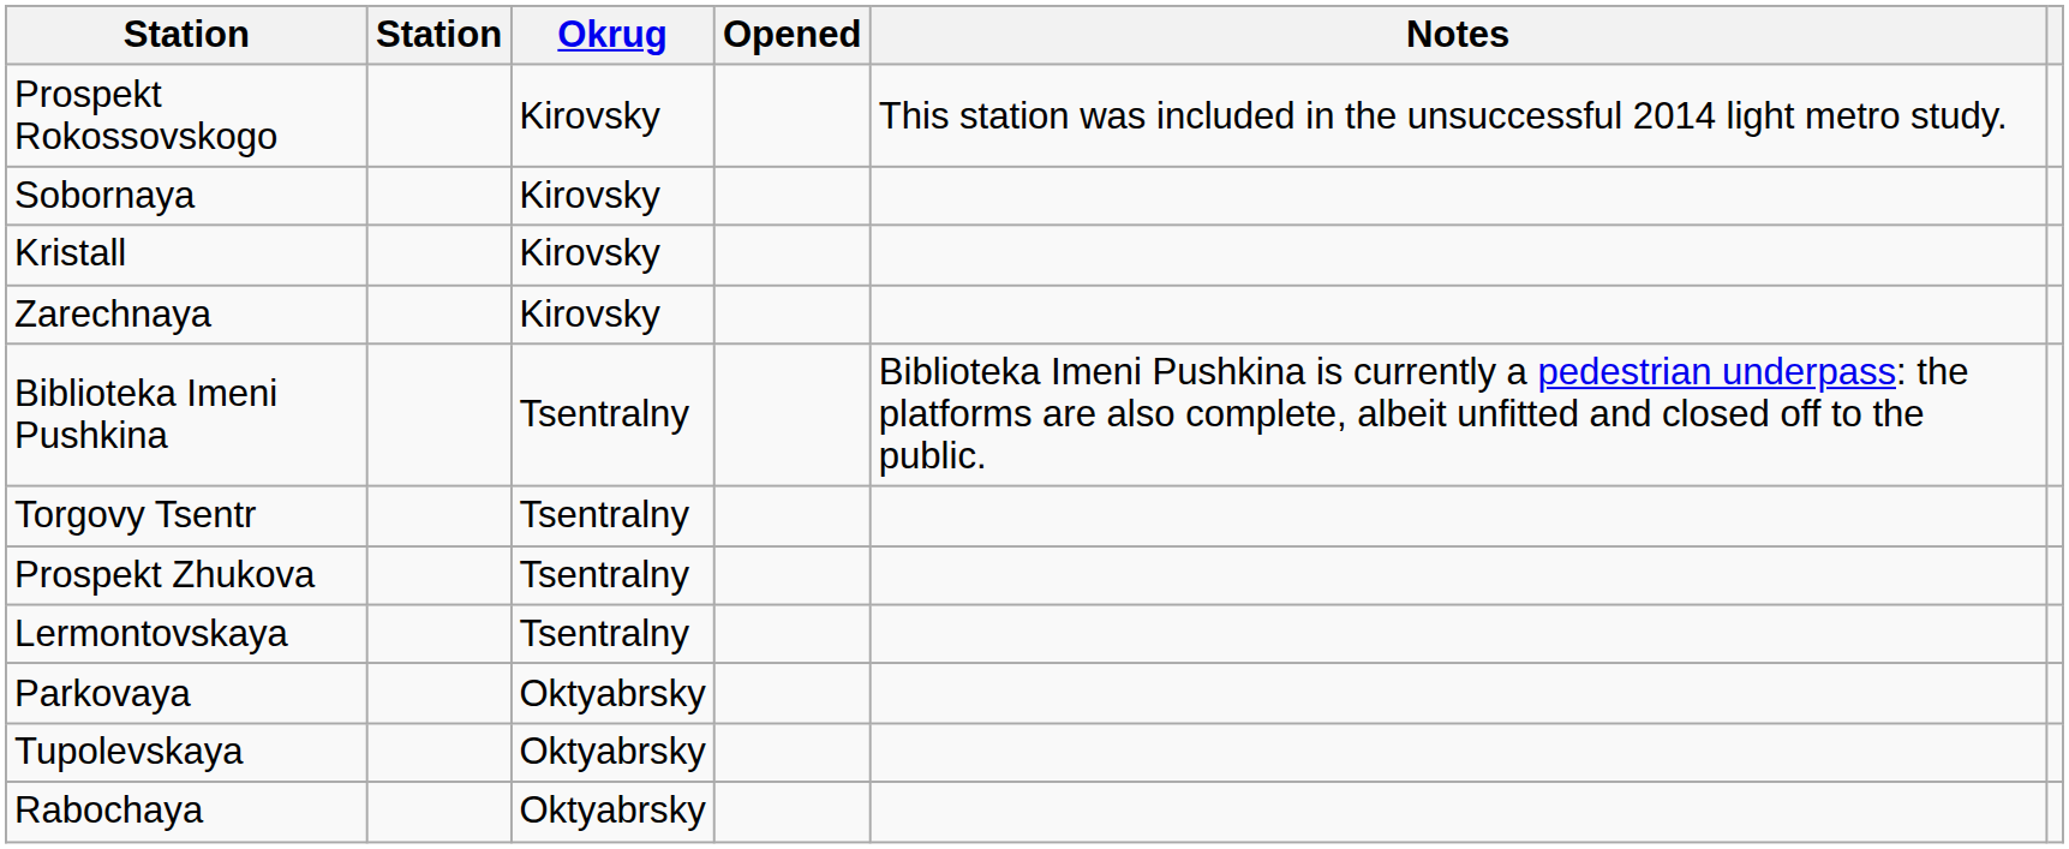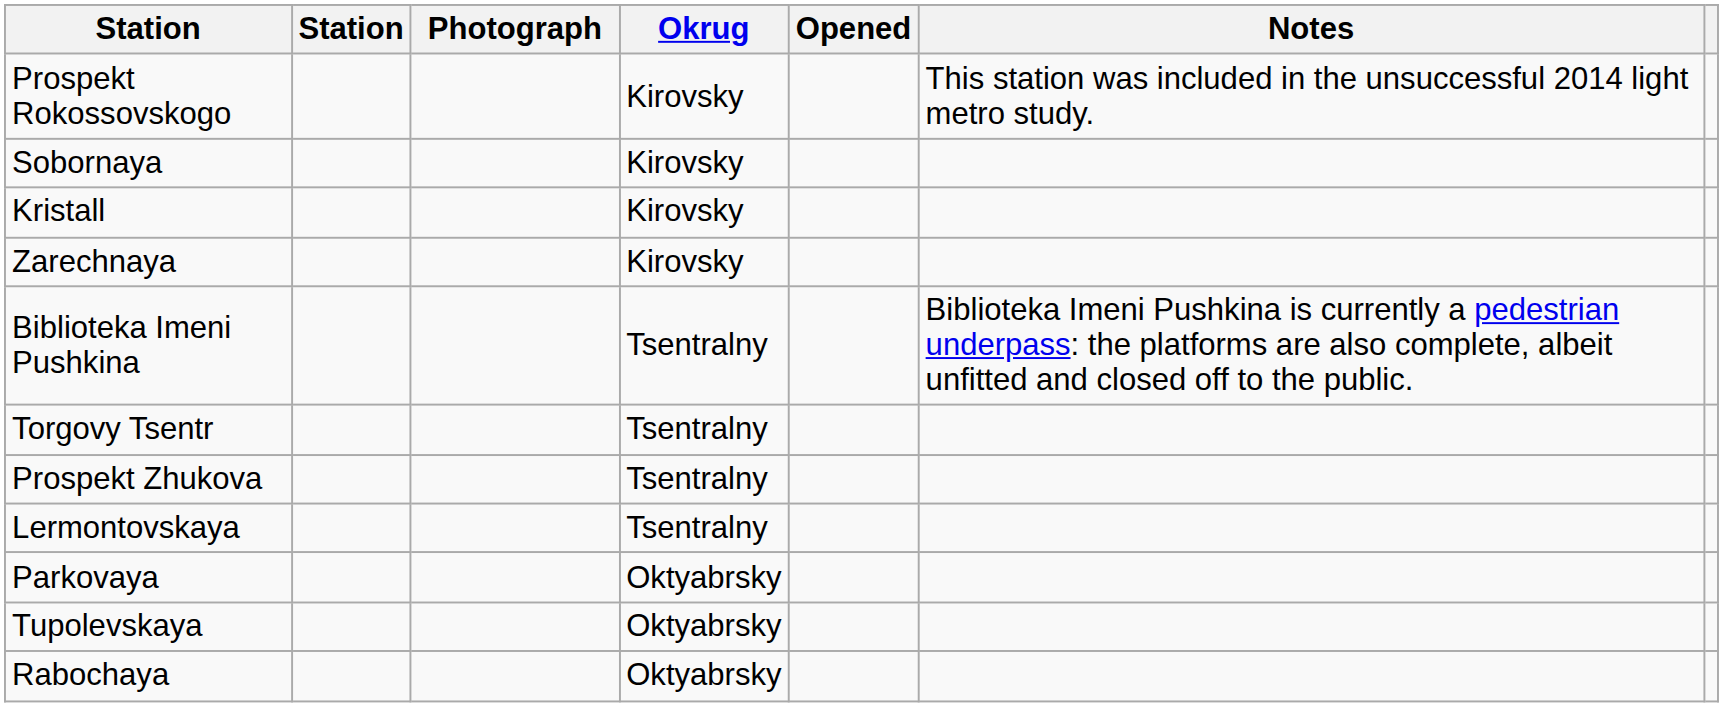 <table class="wikitable sortable" style="width:100%">
 <tr>
 <th>Station<br></th>
 <th>Station<br></th>
+<th style="width:100px" class="unsortable">Photograph</th>
 <th><a href='#'>Okrug</a></th>
 <th>Opened</th>
 <th class="unsortable">Notes</th>
 <th class="unsortable"></th>
 </tr>
 <tr>
 <td>Prospekt Rokossovskogo</td>
+<td></td>
 <td></td>
 <td>Kirovsky</td>
 <td></td>
 <td>This station was included in the unsuccessful 2014 light metro study.</td>
 <td></td>
 </tr>
 <tr>
 <td>Sobornaya</td>
 <td></td>
+<td></td>
 <td>Kirovsky</td>
 <td></td>
 <td></td>
 <td></td>
 </tr>
 <tr>
 <td>Kristall</td>
+<td></td>
 <td></td>
 <td>Kirovsky</td>
 <td></td>
 <td></td>
 <td></td>
 </tr>
 <tr>
 <td>Zarechnaya</td>
 <td></td>
+<td></td>
 <td>Kirovsky</td>
 <td></td>
 <td></td>
 <td></td>
 </tr>
 <tr>
 <td>Biblioteka Imeni Pushkina</td>
+<td></td>
 <td></td>
 <td>Tsentralny</td>
 <td></td>
 <td>Biblioteka Imeni Pushkina is currently a <a href='#'>pedestrian underpass</a>: the platforms are also complete, albeit unfitted and closed off to the public.</td>
 <td></td>
 </tr>
 <tr>
 <td>Torgovy Tsentr</td>
 <td></td>
+<td></td>
 <td>Tsentralny</td>
 <td></td>
 <td></td>
 <td></td>
 </tr>
 <tr>
 <td>Prospekt Zhukova</td>
+<td></td>
 <td></td>
 <td>Tsentralny</td>
 <td></td>
 <td></td>
 <td></td>
 </tr>
 <tr>
 <td>Lermontovskaya</td>
 <td></td>
+<td></td>
 <td>Tsentralny</td>
 <td></td>
 <td></td>
 <td></td>
 </tr>
 <tr>
 <td>Parkovaya</td>
+<td></td>
 <td></td>
 <td>Oktyabrsky</td>
 <td></td>
 <td></td>
 <td></td>
 </tr>
 <tr>
 <td>Tupolevskaya</td>
 <td></td>
+<td></td>
 <td>Oktyabrsky</td>
 <td></td>
 <td></td>
 <td></td>
 </tr>
 <tr>
 <td>Rabochaya</td>
 <td></td>
+<td></td>
 <td>Oktyabrsky</td>
 <td></td>
 <td></td>
 <td></td>
 </tr>
 </table>
